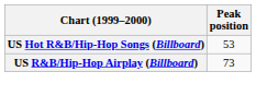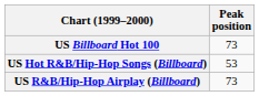 <table class="wikitable sortable plainrowheaders" style="text-align:center;">
 <tr>
 <th scope="col">Chart (1999–2000)</th>
 <th scope="col">Peak<br>position</th>
+</tr>
+<tr>
+<th scope="row">US <a href='#'><em>Billboard</em> Hot 100</a></th>
+<td>73</td>
 </tr>
 <tr>
 <th scope="row">US <a href='#'>Hot R&B/Hip-Hop Songs</a> (<em><a href='#'>Billboard</a></em>)</th>
 <td>53</td>
 </tr>
 <tr>
 <th scope="row">US <a href='#'>R&B/Hip-Hop Airplay</a> (<em><a href='#'>Billboard</a></em>)</th>
 <td>73</td>
 </tr>
 </table>
